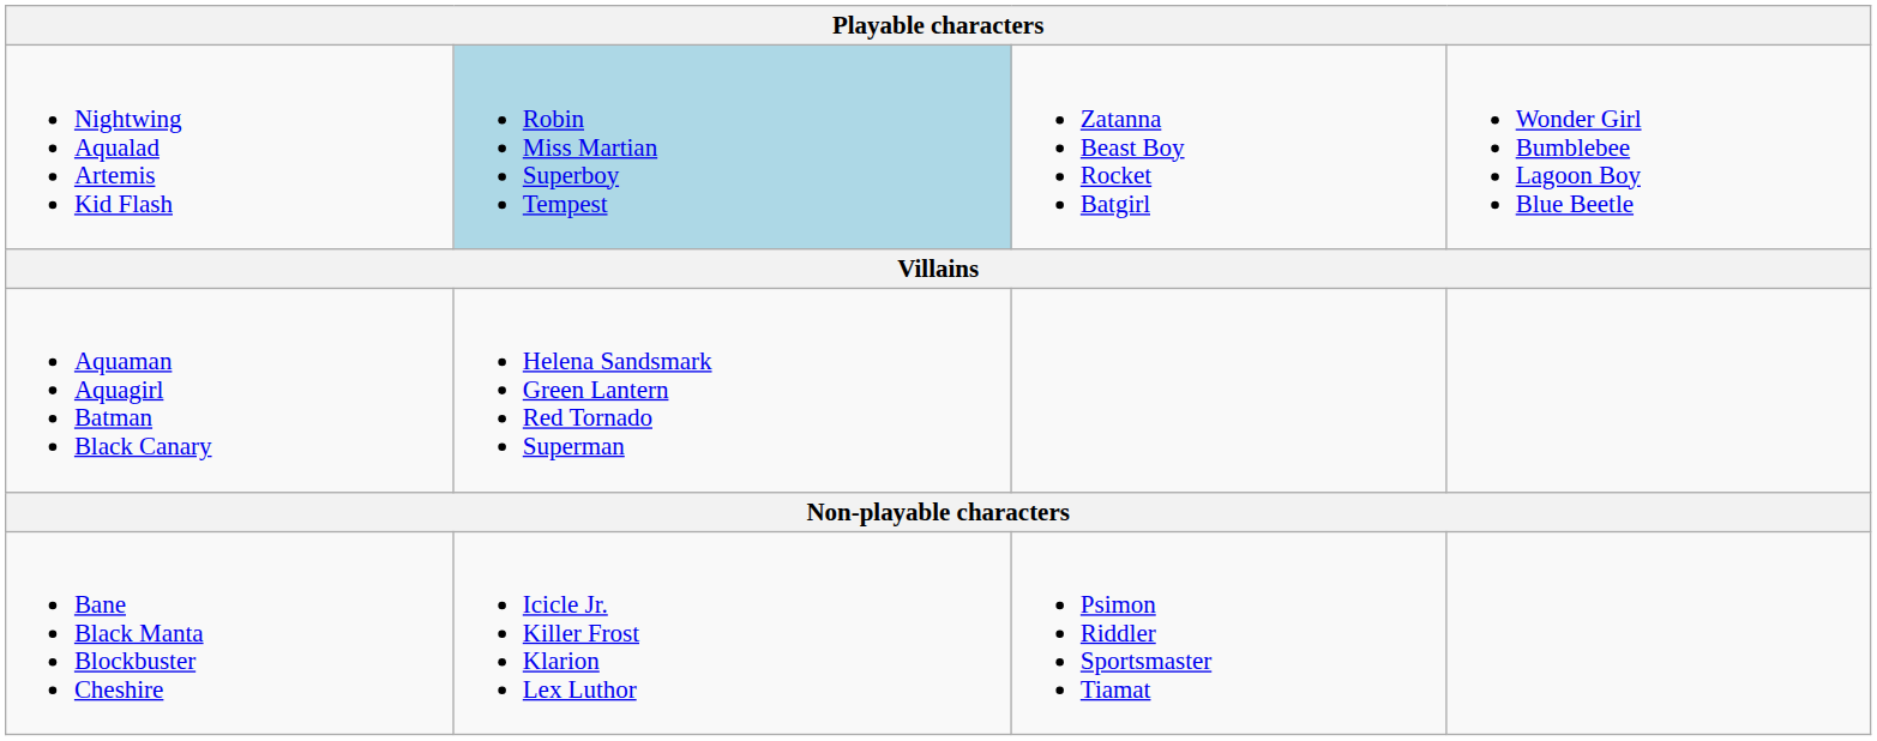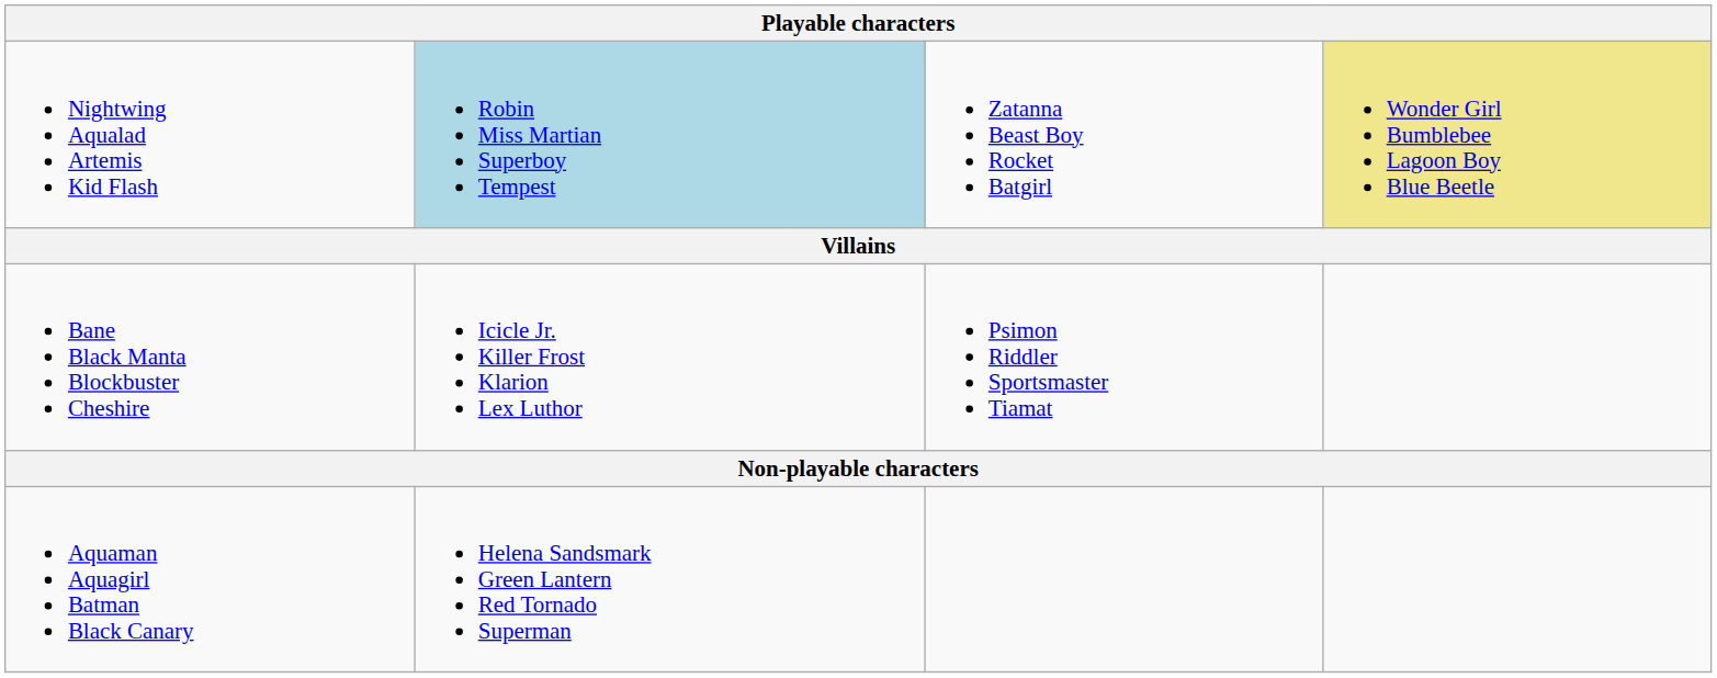 <table class="wikitable"  style="text-align:left; width:75%;">
 <tr>
 <th colspan="4">Playable characters</th>
 </tr>
 <tr>
 <td><br><ul><li><a href='#'>Nightwing</a></li><li><a href='#'>Aqualad</a></li><li><a href='#'>Artemis</a></li><li><a href='#'>Kid Flash</a></li></ul></td>
 <td style="background: lightblue;"><br><ul><li><a href='#'>Robin</a></li><li><a href='#'>Miss Martian</a></li><li><a href='#'>Superboy</a></li><li><a href='#'>Tempest</a></li></ul></td>
 <td><br><ul><li><a href='#'>Zatanna</a></li><li><a href='#'>Beast Boy</a></li><li><a href='#'>Rocket</a></li><li><a href='#'>Batgirl</a></li></ul></td>
-<td><br><ul><li><a href='#'>Wonder Girl</a></li><li><a href='#'>Bumblebee</a></li><li><a href='#'>Lagoon Boy</a></li><li><a href='#'>Blue Beetle</a></li></ul></td>
+<td style="background: khaki;"><br><ul><li><a href='#'>Wonder Girl</a></li><li><a href='#'>Bumblebee</a></li><li><a href='#'>Lagoon Boy</a></li><li><a href='#'>Blue Beetle</a></li></ul></td>
 </tr>
 <tr>
 <th colspan="4">Villains</th>
+</tr>
+<tr>
+<td><br><ul><li><a href='#'>Bane</a></li><li><a href='#'>Black Manta</a></li><li><a href='#'>Blockbuster</a></li><li><a href='#'>Cheshire</a></li></ul></td>
+<td><br><ul><li><a href='#'>Icicle Jr.</a></li><li><a href='#'>Killer Frost</a></li><li><a href='#'>Klarion</a></li><li><a href='#'>Lex Luthor</a></li></ul></td>
+<td><br><ul><li><a href='#'>Psimon</a></li><li><a href='#'>Riddler</a></li><li><a href='#'>Sportsmaster</a></li><li><a href='#'>Tiamat</a></li></ul></td>
+<td></td>
+</tr>
+<tr>
+<th colspan="4">Non-playable characters</th>
 </tr>
 <tr>
 <td><br><ul><li><a href='#'>Aquaman</a></li><li><a href='#'>Aquagirl</a></li><li><a href='#'>Batman</a></li><li><a href='#'>Black Canary</a></li></ul></td>
 <td><br><ul><li><a href='#'>Helena Sandsmark</a></li><li><a href='#'>Green Lantern</a></li><li><a href='#'>Red Tornado</a></li><li><a href='#'>Superman</a></li></ul></td>
 <td></td>
 <td></td>
 </tr>
-<tr>
-<th colspan="4">Non-playable characters</th>
-</tr>
-<tr>
-<td><br><ul><li><a href='#'>Bane</a></li><li><a href='#'>Black Manta</a></li><li><a href='#'>Blockbuster</a></li><li><a href='#'>Cheshire</a></li></ul></td>
-<td><br><ul><li><a href='#'>Icicle Jr.</a></li><li><a href='#'>Killer Frost</a></li><li><a href='#'>Klarion</a></li><li><a href='#'>Lex Luthor</a></li></ul></td>
-<td><br><ul><li><a href='#'>Psimon</a></li><li><a href='#'>Riddler</a></li><li><a href='#'>Sportsmaster</a></li><li><a href='#'>Tiamat</a></li></ul></td>
-<td></td>
-</tr>
 </table>
